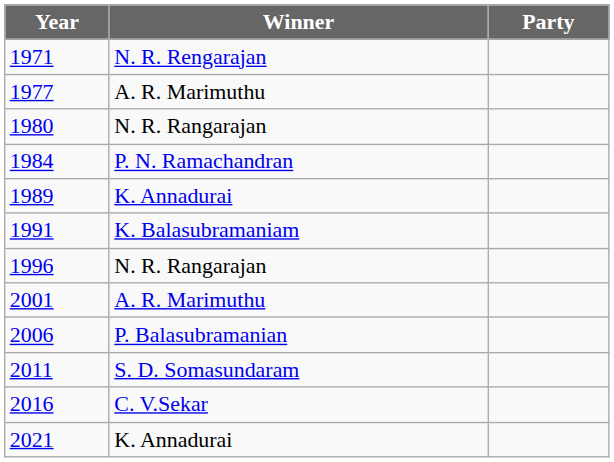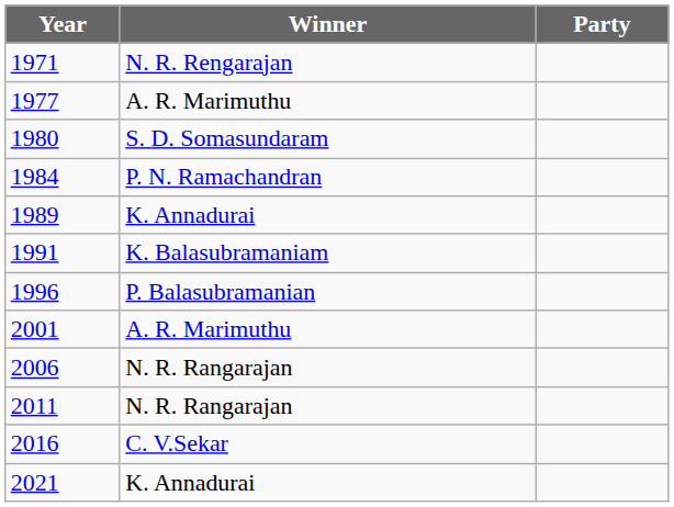 <table class="wikitable" width="50%">
 <tr>
 <th style="background-color:#666666; color:white">Year</th>
 <th style="background-color:#666666; color:white">Winner</th>
 <th style="background-color:#666666; color:white" colspan="2">Party</th>
 </tr>
 <tr>
 <td><a href='#'>1971</a></td>
 <td><a href='#'>N. R. Rengarajan</a></td>
 <td></td>
 </tr>
 <tr>
 <td><a href='#'>1977</a></td>
 <td>A. R. Marimuthu</td>
 <td></td>
 </tr>
 <tr>
 <td><a href='#'>1980</a></td>
-<td>N. R. Rangarajan</td>
+<td><a href='#'>S. D. Somasundaram</a></td>
 <td></td>
 </tr>
 <tr>
 <td><a href='#'>1984</a></td>
 <td><a href='#'>P. N. Ramachandran</a></td>
 <td></td>
 </tr>
 <tr>
 <td><a href='#'>1989</a></td>
 <td><a href='#'>K. Annadurai</a></td>
 <td></td>
 </tr>
 <tr>
 <td><a href='#'>1991</a></td>
 <td><a href='#'>K. Balasubramaniam</a></td>
 <td></td>
 </tr>
 <tr>
 <td><a href='#'>1996</a></td>
-<td>N. R. Rangarajan</td>
+<td><a href='#'>P. Balasubramanian</a></td>
 <td></td>
 </tr>
 <tr>
 <td><a href='#'>2001</a></td>
 <td><a href='#'>A. R. Marimuthu</a></td>
 <td></td>
 </tr>
 <tr>
 <td><a href='#'>2006</a></td>
-<td><a href='#'>P. Balasubramanian</a></td>
+<td>N. R. Rangarajan</td>
 <td></td>
 </tr>
 <tr>
 <td><a href='#'>2011</a></td>
-<td><a href='#'>S. D. Somasundaram</a></td>
+<td>N. R. Rangarajan</td>
 <td></td>
 </tr>
 <tr>
 <td><a href='#'>2016</a></td>
 <td><a href='#'>C. V.Sekar</a></td>
 <td></td>
 </tr>
 <tr>
 <td><a href='#'>2021</a></td>
 <td>K. Annadurai</td>
 <td></td>
 </tr>
 </table>
